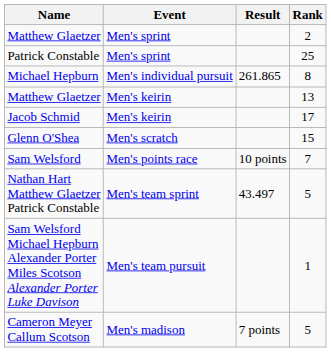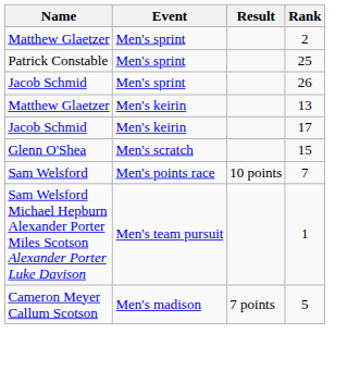 <table class="wikitable sortable">
 <tr>
 <th>Name</th>
 <th>Event</th>
 <th>Result</th>
 <th>Rank</th>
 </tr>
 <tr>
 <td><a href='#'>Matthew Glaetzer</a></td>
 <td><a href='#'>Men's sprint</a></td>
 <td></td>
 <td align=center>2</td>
 </tr>
 <tr>
 <td>Patrick Constable</td>
 <td><a href='#'>Men's sprint</a></td>
 <td></td>
 <td align=center>25</td>
 </tr>
 <tr>
-<td><a href='#'>Michael Hepburn</a></td>
-<td><a href='#'>Men's individual pursuit</a></td>
-<td>261.865</td>
-<td align=center>8</td>
+<td><a href='#'>Jacob Schmid</a></td>
+<td><a href='#'>Men's sprint</a></td>
+<td></td>
+<td align=center>26</td>
 </tr>
 <tr>
 <td><a href='#'>Matthew Glaetzer</a></td>
 <td><a href='#'>Men's keirin</a></td>
 <td></td>
 <td align=center>13</td>
 </tr>
 <tr>
 <td><a href='#'>Jacob Schmid</a></td>
 <td><a href='#'>Men's keirin</a></td>
 <td></td>
 <td align=center>17</td>
 </tr>
 <tr>
 <td><a href='#'>Glenn O'Shea</a></td>
 <td><a href='#'>Men's scratch</a></td>
 <td></td>
 <td align=center>15</td>
 </tr>
 <tr>
 <td><a href='#'>Sam Welsford</a></td>
 <td><a href='#'>Men's points race</a></td>
 <td>10 points</td>
 <td align=center>7</td>
 </tr>
 <tr>
-<td><a href='#'>Nathan Hart</a><br><a href='#'>Matthew Glaetzer</a><br>Patrick Constable</td>
-<td><a href='#'>Men's team sprint</a></td>
-<td>43.497</td>
-<td align=center>5</td>
-</tr>
-<tr>
 <td><a href='#'>Sam Welsford</a><br><a href='#'>Michael Hepburn</a><br><a href='#'>Alexander Porter</a><br><a href='#'>Miles Scotson</a><br><em><a href='#'>Alexander Porter</a><br><a href='#'>Luke Davison</a></em></td>
 <td><a href='#'>Men's team pursuit</a></td>
 <td></td>
 <td align=center>1</td>
 </tr>
 <tr>
 <td><a href='#'>Cameron Meyer</a><br><a href='#'>Callum Scotson</a></td>
 <td><a href='#'>Men's madison</a></td>
 <td>7 points</td>
 <td align=center>5</td>
 </tr>
 </table>
